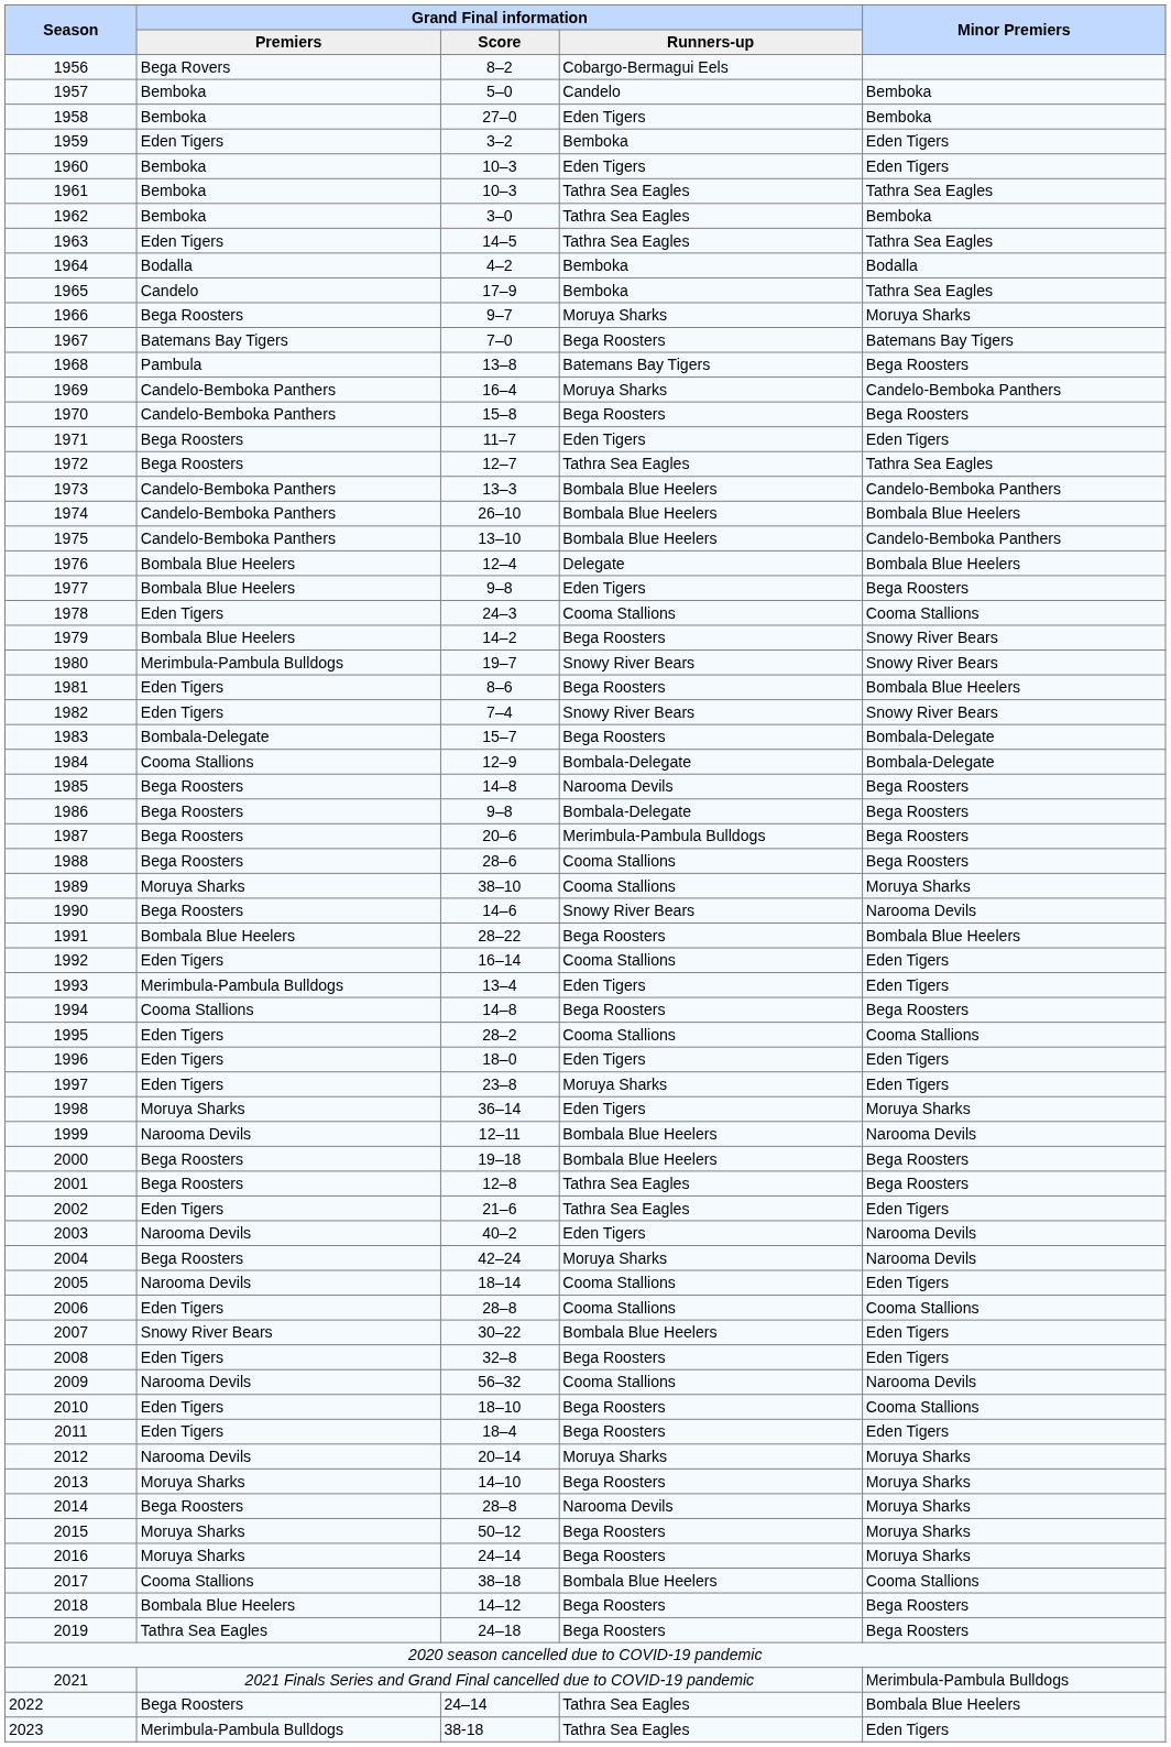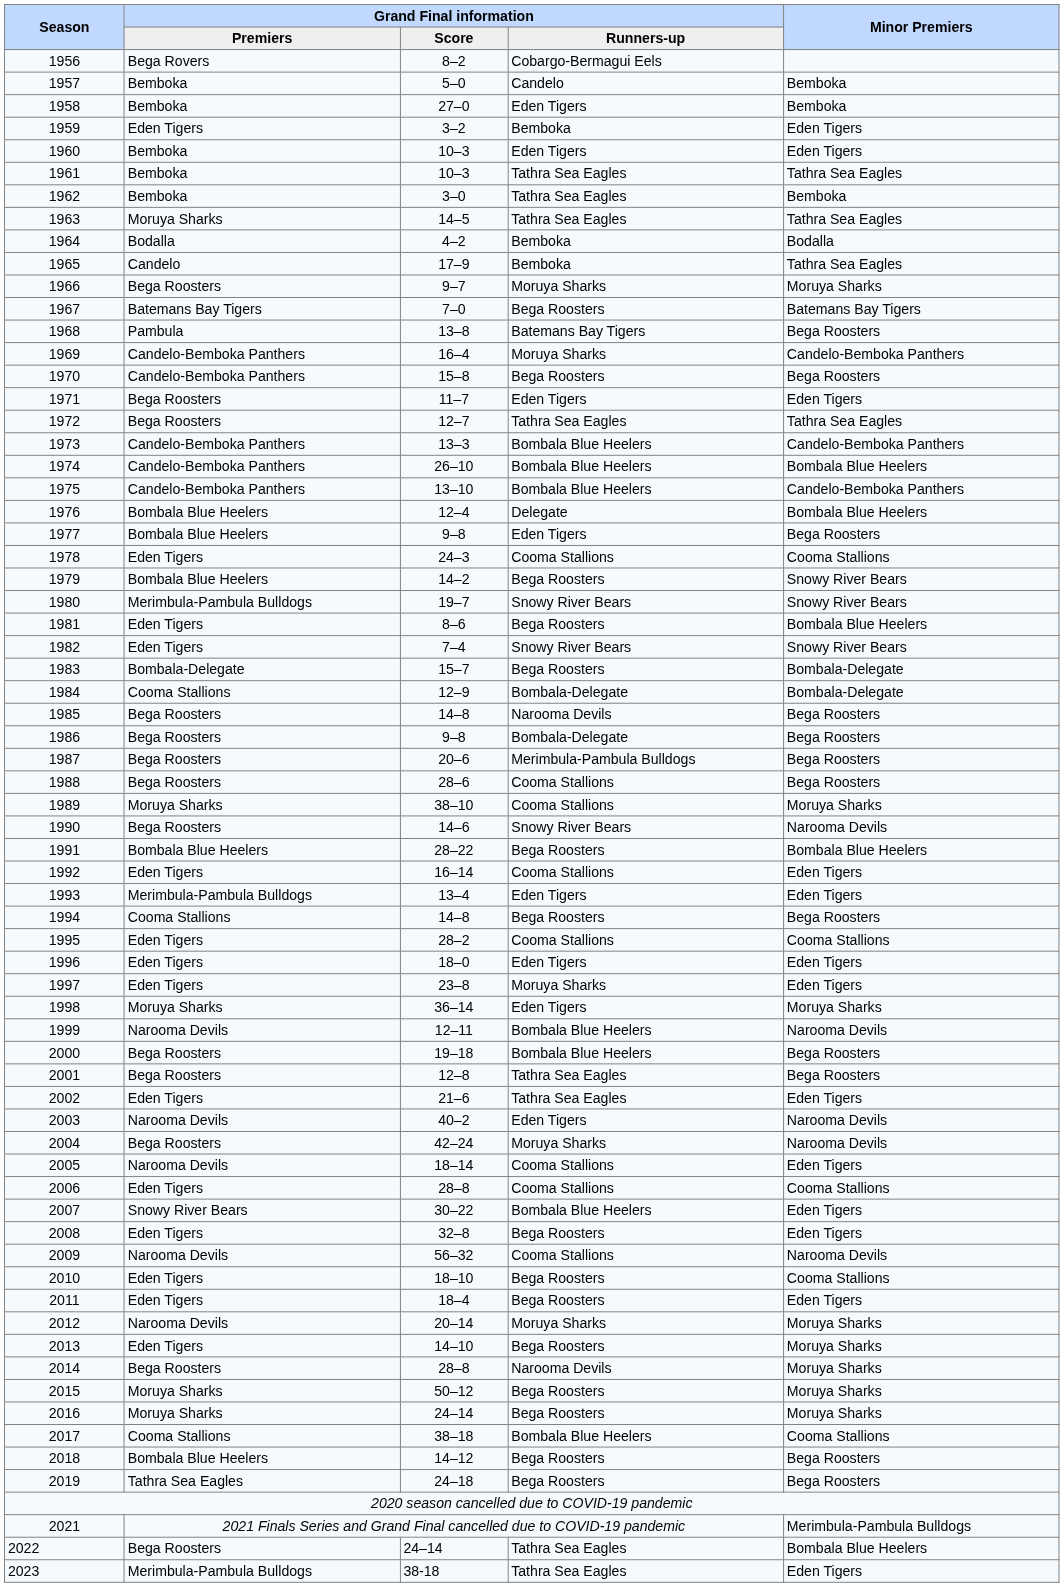 <table border=1 style="border-collapse:collapse; font-size:90%;" cellpadding=3 cellspacing=0 width=68%>
 <tr bgcolor=#C1D8FF>
 <th rowspan=2 width=10%>Season</th>
 <th colspan="3" rowspan="1">Grand Final information</th>
 <th rowspan=2 width=23%>Minor Premiers</th>
 </tr>
 <tr bgcolor=#EFEFEF>
 <th rowspan=1 width=23%>Premiers</th>
 <th rowspan=1 width=9%>Score</th>
 <th rowspan=1 width=23%>Runners-up</th>
 </tr>
 <tr align=centre bgcolor=#F5FAFF>
 <td style="text-align:center;">1956</td>
 <td style="text-align:left;"> Bega Rovers</td>
 <td style="text-align:center;">8–2</td>
 <td style="text-align:left;"> Cobargo-Bermagui Eels</td>
 <td style="text-align:left;"></td>
 </tr>
 <tr align=centre bgcolor=#F5FAFF>
 <td style="text-align:center;">1957</td>
 <td style="text-align:left;"> Bemboka</td>
 <td style="text-align:center;">5–0</td>
 <td style="text-align:left;"> Candelo</td>
 <td style="text-align:left;"> Bemboka</td>
 </tr>
 <tr align=centre bgcolor=#F5FAFF>
 <td style="text-align:center;">1958</td>
 <td style="text-align:left;"> Bemboka</td>
 <td style="text-align:center;">27–0</td>
 <td style="text-align:left;"> Eden Tigers</td>
 <td style="text-align:left;"> Bemboka</td>
 </tr>
 <tr align=centre bgcolor=#F5FAFF>
 <td style="text-align:center;">1959</td>
 <td style="text-align:left;"> Eden Tigers</td>
 <td style="text-align:center;">3–2</td>
 <td style="text-align:left;"> Bemboka</td>
 <td style="text-align:left;"> Eden Tigers</td>
 </tr>
 <tr align=centre bgcolor=#F5FAFF>
 <td style="text-align:center;">1960</td>
 <td style="text-align:left;"> Bemboka</td>
 <td style="text-align:center;">10–3</td>
 <td style="text-align:left;"> Eden Tigers</td>
 <td style="text-align:left;"> Eden Tigers</td>
 </tr>
 <tr align=centre bgcolor=#F5FAFF>
 <td style="text-align:center;">1961</td>
 <td style="text-align:left;"> Bemboka</td>
 <td style="text-align:center;">10–3</td>
 <td style="text-align:left;"> Tathra Sea Eagles</td>
 <td style="text-align:left;"> Tathra Sea Eagles</td>
 </tr>
 <tr align=centre bgcolor=#F5FAFF>
 <td style="text-align:center;">1962</td>
 <td style="text-align:left;"> Bemboka</td>
 <td style="text-align:center;">3–0</td>
 <td style="text-align:left;"> Tathra Sea Eagles</td>
 <td style="text-align:left;"> Bemboka</td>
 </tr>
 <tr align=centre bgcolor=#F5FAFF>
 <td style="text-align:center;">1963</td>
-<td style="text-align:left;"> Eden Tigers</td>
+<td style="text-align:left;"> Moruya Sharks</td>
 <td style="text-align:center;">14–5</td>
 <td style="text-align:left;"> Tathra Sea Eagles</td>
 <td style="text-align:left;"> Tathra Sea Eagles</td>
 </tr>
 <tr align=centre bgcolor=#F5FAFF>
 <td style="text-align:center;">1964</td>
 <td style="text-align:left;"> Bodalla</td>
 <td style="text-align:center;">4–2</td>
 <td style="text-align:left;"> Bemboka</td>
 <td style="text-align:left;"> Bodalla</td>
 </tr>
 <tr align=centre bgcolor=#F5FAFF>
 <td style="text-align:center;">1965</td>
 <td style="text-align:left;"> Candelo</td>
 <td style="text-align:center;">17–9</td>
 <td style="text-align:left;"> Bemboka</td>
 <td style="text-align:left;"> Tathra Sea Eagles</td>
 </tr>
 <tr align=centre bgcolor=#F5FAFF>
 <td style="text-align:center;">1966</td>
 <td style="text-align:left;"> Bega Roosters</td>
 <td style="text-align:center;">9–7</td>
 <td style="text-align:left;"> Moruya Sharks</td>
 <td style="text-align:left;"> Moruya Sharks</td>
 </tr>
 <tr align=centre bgcolor=#F5FAFF>
 <td style="text-align:center;">1967</td>
 <td style="text-align:left;"> Batemans Bay Tigers</td>
 <td style="text-align:center;">7–0</td>
 <td style="text-align:left;"> Bega Roosters</td>
 <td style="text-align:left;"> Batemans Bay Tigers</td>
 </tr>
 <tr align=centre bgcolor=#F5FAFF>
 <td style="text-align:center;">1968</td>
 <td style="text-align:left;"> Pambula</td>
 <td style="text-align:center;">13–8</td>
 <td style="text-align:left;"> Batemans Bay Tigers</td>
 <td style="text-align:left;"> Bega Roosters</td>
 </tr>
 <tr align=centre bgcolor=#F5FAFF>
 <td style="text-align:center;">1969</td>
 <td style="text-align:left;"> Candelo-Bemboka Panthers</td>
 <td style="text-align:center;">16–4</td>
 <td style="text-align:left;"> Moruya Sharks</td>
 <td style="text-align:left;"> Candelo-Bemboka Panthers</td>
 </tr>
 <tr align=centre bgcolor=#F5FAFF>
 <td style="text-align:center;">1970</td>
 <td style="text-align:left;"> Candelo-Bemboka Panthers</td>
 <td style="text-align:center;">15–8</td>
 <td style="text-align:left;"> Bega Roosters</td>
 <td style="text-align:left;"> Bega Roosters</td>
 </tr>
 <tr align=centre bgcolor=#F5FAFF>
 <td style="text-align:center;">1971</td>
 <td style="text-align:left;"> Bega Roosters</td>
 <td style="text-align:center;">11–7</td>
 <td style="text-align:left;"> Eden Tigers</td>
 <td style="text-align:left;"> Eden Tigers</td>
 </tr>
 <tr align=centre bgcolor=#F5FAFF>
 <td style="text-align:center;">1972</td>
 <td style="text-align:left;"> Bega Roosters</td>
 <td style="text-align:center;">12–7</td>
 <td style="text-align:left;"> Tathra Sea Eagles</td>
 <td style="text-align:left;"> Tathra Sea Eagles</td>
 </tr>
 <tr align=centre bgcolor=#F5FAFF>
 <td style="text-align:center;">1973</td>
 <td style="text-align:left;"> Candelo-Bemboka Panthers</td>
 <td style="text-align:center;">13–3</td>
 <td style="text-align:left;"> Bombala Blue Heelers</td>
 <td style="text-align:left;"> Candelo-Bemboka Panthers</td>
 </tr>
 <tr align=centre bgcolor=#F5FAFF>
 <td style="text-align:center;">1974</td>
 <td style="text-align:left;"> Candelo-Bemboka Panthers</td>
 <td style="text-align:center;">26–10</td>
 <td style="text-align:left;"> Bombala Blue Heelers</td>
 <td style="text-align:left;"> Bombala Blue Heelers</td>
 </tr>
 <tr align=centre bgcolor=#F5FAFF>
 <td style="text-align:center;">1975</td>
 <td style="text-align:left;"> Candelo-Bemboka Panthers</td>
 <td style="text-align:center;">13–10</td>
 <td style="text-align:left;"> Bombala Blue Heelers</td>
 <td style="text-align:left;"> Candelo-Bemboka Panthers</td>
 </tr>
 <tr align=centre bgcolor=#F5FAFF>
 <td style="text-align:center;">1976</td>
 <td style="text-align:left;"> Bombala Blue Heelers</td>
 <td style="text-align:center;">12–4</td>
 <td style="text-align:left;"> Delegate</td>
 <td style="text-align:left;"> Bombala Blue Heelers</td>
 </tr>
 <tr align=centre bgcolor=#F5FAFF>
 <td style="text-align:center;">1977</td>
 <td style="text-align:left;"> Bombala Blue Heelers</td>
 <td style="text-align:center;">9–8</td>
 <td style="text-align:left;"> Eden Tigers</td>
 <td style="text-align:left;"> Bega Roosters</td>
 </tr>
 <tr align=centre bgcolor=#F5FAFF>
 <td style="text-align:center;">1978</td>
 <td style="text-align:left;"> Eden Tigers</td>
 <td style="text-align:center;">24–3</td>
 <td style="text-align:left;"> Cooma Stallions</td>
 <td style="text-align:left;"> Cooma Stallions</td>
 </tr>
 <tr align=centre bgcolor=#F5FAFF>
 <td style="text-align:center;">1979</td>
 <td style="text-align:left;"> Bombala Blue Heelers</td>
 <td style="text-align:center;">14–2</td>
 <td style="text-align:left;"> Bega Roosters</td>
 <td style="text-align:left;"> Snowy River Bears</td>
 </tr>
 <tr align=centre bgcolor=#F5FAFF>
 <td style="text-align:center;">1980</td>
 <td style="text-align:left;"> Merimbula-Pambula Bulldogs</td>
 <td style="text-align:center;">19–7</td>
 <td style="text-align:left;"> Snowy River Bears</td>
 <td style="text-align:left;"> Snowy River Bears</td>
 </tr>
 <tr align=centre bgcolor=#F5FAFF>
 <td style="text-align:center;">1981</td>
 <td style="text-align:left;"> Eden Tigers</td>
 <td style="text-align:center;">8–6</td>
 <td style="text-align:left;"> Bega Roosters</td>
 <td style="text-align:left;"> Bombala Blue Heelers</td>
 </tr>
 <tr align=centre bgcolor=#F5FAFF>
 <td style="text-align:center;">1982</td>
 <td style="text-align:left;"> Eden Tigers</td>
 <td style="text-align:center;">7–4</td>
 <td style="text-align:left;"> Snowy River Bears</td>
 <td style="text-align:left;"> Snowy River Bears</td>
 </tr>
 <tr align=centre bgcolor=#F5FAFF>
 <td style="text-align:center;">1983</td>
 <td style="text-align:left;"> Bombala-Delegate</td>
 <td style="text-align:center;">15–7</td>
 <td style="text-align:left;"> Bega Roosters</td>
 <td style="text-align:left;"> Bombala-Delegate</td>
 </tr>
 <tr align=centre bgcolor=#F5FAFF>
 <td style="text-align:center;">1984</td>
 <td style="text-align:left;"> Cooma Stallions</td>
 <td style="text-align:center;">12–9</td>
 <td style="text-align:left;"> Bombala-Delegate</td>
 <td style="text-align:left;"> Bombala-Delegate</td>
 </tr>
 <tr align=centre bgcolor=#F5FAFF>
 <td style="text-align:center;">1985</td>
 <td style="text-align:left;"> Bega Roosters</td>
 <td style="text-align:center;">14–8</td>
 <td style="text-align:left;"> Narooma Devils</td>
 <td style="text-align:left;"> Bega Roosters</td>
 </tr>
 <tr align=centre bgcolor=#F5FAFF>
 <td style="text-align:center;">1986</td>
 <td style="text-align:left;"> Bega Roosters</td>
 <td style="text-align:center;">9–8</td>
 <td style="text-align:left;"> Bombala-Delegate</td>
 <td style="text-align:left;"> Bega Roosters</td>
 </tr>
 <tr align=centre bgcolor=#F5FAFF>
 <td style="text-align:center;">1987</td>
 <td style="text-align:left;"> Bega Roosters</td>
 <td style="text-align:center;">20–6</td>
 <td style="text-align:left;"> Merimbula-Pambula Bulldogs</td>
 <td style="text-align:left;"> Bega Roosters</td>
 </tr>
 <tr align=centre bgcolor=#F5FAFF>
 <td style="text-align:center;">1988</td>
 <td style="text-align:left;"> Bega Roosters</td>
 <td style="text-align:center;">28–6</td>
 <td style="text-align:left;"> Cooma Stallions</td>
 <td style="text-align:left;"> Bega Roosters</td>
 </tr>
 <tr align=centre bgcolor=#F5FAFF>
 <td style="text-align:center;">1989</td>
 <td style="text-align:left;"> Moruya Sharks</td>
 <td style="text-align:center;">38–10</td>
 <td style="text-align:left;"> Cooma Stallions</td>
 <td style="text-align:left;"> Moruya Sharks</td>
 </tr>
 <tr align=centre bgcolor=#F5FAFF>
 <td style="text-align:center;">1990</td>
 <td style="text-align:left;"> Bega Roosters</td>
 <td style="text-align:center;">14–6</td>
 <td style="text-align:left;"> Snowy River Bears</td>
 <td style="text-align:left;"> Narooma Devils</td>
 </tr>
 <tr align=centre bgcolor=#F5FAFF>
 <td style="text-align:center;">1991</td>
 <td style="text-align:left;"> Bombala Blue Heelers</td>
 <td style="text-align:center;">28–22</td>
 <td style="text-align:left;"> Bega Roosters</td>
 <td style="text-align:left;"> Bombala Blue Heelers</td>
 </tr>
 <tr align=centre bgcolor=#F5FAFF>
 <td style="text-align:center;">1992</td>
 <td style="text-align:left;"> Eden Tigers</td>
 <td style="text-align:center;">16–14</td>
 <td style="text-align:left;"> Cooma Stallions</td>
 <td style="text-align:left;"> Eden Tigers</td>
 </tr>
 <tr align=centre bgcolor=#F5FAFF>
 <td style="text-align:center;">1993</td>
 <td style="text-align:left;"> Merimbula-Pambula Bulldogs</td>
 <td style="text-align:center;">13–4</td>
 <td style="text-align:left;"> Eden Tigers</td>
 <td style="text-align:left;"> Eden Tigers</td>
 </tr>
 <tr align=centre bgcolor=#F5FAFF>
 <td style="text-align:center;">1994</td>
 <td style="text-align:left;"> Cooma Stallions</td>
 <td style="text-align:center;">14–8</td>
 <td style="text-align:left;"> Bega Roosters</td>
 <td style="text-align:left;"> Bega Roosters</td>
 </tr>
 <tr align=centre bgcolor=#F5FAFF>
 <td style="text-align:center;">1995</td>
 <td style="text-align:left;"> Eden Tigers</td>
 <td style="text-align:center;">28–2</td>
 <td style="text-align:left;"> Cooma Stallions</td>
 <td style="text-align:left;"> Cooma Stallions</td>
 </tr>
 <tr align=centre bgcolor=#F5FAFF>
 <td style="text-align:center;">1996</td>
 <td style="text-align:left;"> Eden Tigers</td>
 <td style="text-align:center;">18–0</td>
 <td style="text-align:left;"> Eden Tigers</td>
 <td style="text-align:left;"> Eden Tigers</td>
 </tr>
 <tr align=centre bgcolor=#F5FAFF>
 <td style="text-align:center;">1997</td>
 <td style="text-align:left;"> Eden Tigers</td>
 <td style="text-align:center;">23–8</td>
 <td style="text-align:left;"> Moruya Sharks</td>
 <td style="text-align:left;"> Eden Tigers</td>
 </tr>
 <tr align=centre bgcolor=#F5FAFF>
 <td style="text-align:center;">1998</td>
 <td style="text-align:left;"> Moruya Sharks</td>
 <td style="text-align:center;">36–14</td>
 <td style="text-align:left;"> Eden Tigers</td>
 <td style="text-align:left;"> Moruya Sharks</td>
 </tr>
 <tr align=centre bgcolor=#F5FAFF>
 <td style="text-align:center;">1999</td>
 <td style="text-align:left;"> Narooma Devils</td>
 <td style="text-align:center;">12–11</td>
 <td style="text-align:left;"> Bombala Blue Heelers</td>
 <td style="text-align:left;"> Narooma Devils</td>
 </tr>
 <tr align=centre bgcolor=#F5FAFF>
 <td style="text-align:center;">2000</td>
 <td style="text-align:left;"> Bega Roosters</td>
 <td style="text-align:center;">19–18</td>
 <td style="text-align:left;"> Bombala Blue Heelers</td>
 <td style="text-align:left;"> Bega Roosters</td>
 </tr>
 <tr align=centre bgcolor=#F5FAFF>
 <td style="text-align:center;">2001</td>
 <td style="text-align:left;"> Bega Roosters</td>
 <td style="text-align:center;">12–8</td>
 <td style="text-align:left;"> Tathra Sea Eagles</td>
 <td style="text-align:left;"> Bega Roosters</td>
 </tr>
 <tr align=centre bgcolor=#F5FAFF>
 <td style="text-align:center;">2002</td>
 <td style="text-align:left;"> Eden Tigers</td>
 <td style="text-align:center;">21–6</td>
 <td style="text-align:left;"> Tathra Sea Eagles</td>
 <td style="text-align:left;"> Eden Tigers</td>
 </tr>
 <tr align=centre bgcolor=#F5FAFF>
 <td style="text-align:center;">2003</td>
 <td style="text-align:left;"> Narooma Devils</td>
 <td style="text-align:center;">40–2</td>
 <td style="text-align:left;"> Eden Tigers</td>
 <td style="text-align:left;"> Narooma Devils</td>
 </tr>
 <tr align=centre bgcolor=#F5FAFF>
 <td style="text-align:center;">2004</td>
 <td style="text-align:left;"> Bega Roosters</td>
 <td style="text-align:center;">42–24</td>
 <td style="text-align:left;"> Moruya Sharks</td>
 <td style="text-align:left;"> Narooma Devils</td>
 </tr>
 <tr align=centre bgcolor=#F5FAFF>
 <td style="text-align:center;">2005</td>
 <td style="text-align:left;"> Narooma Devils</td>
 <td style="text-align:center;">18–14</td>
 <td style="text-align:left;"> Cooma Stallions</td>
 <td style="text-align:left;"> Eden Tigers</td>
 </tr>
 <tr align=centre bgcolor=#F5FAFF>
 <td style="text-align:center;">2006</td>
 <td style="text-align:left;"> Eden Tigers</td>
 <td style="text-align:center;">28–8</td>
 <td style="text-align:left;"> Cooma Stallions</td>
 <td style="text-align:left;"> Cooma Stallions</td>
 </tr>
 <tr align=centre bgcolor=#F5FAFF>
 <td style="text-align:center;">2007</td>
 <td style="text-align:left;"> Snowy River Bears</td>
 <td style="text-align:center;">30–22</td>
 <td style="text-align:left;"> Bombala Blue Heelers</td>
 <td style="text-align:left;"> Eden Tigers</td>
 </tr>
 <tr align=centre bgcolor=#F5FAFF>
 <td style="text-align:center;">2008</td>
 <td style="text-align:left;"> Eden Tigers</td>
 <td style="text-align:center;">32–8</td>
 <td style="text-align:left;"> Bega Roosters</td>
 <td style="text-align:left;"> Eden Tigers</td>
 </tr>
 <tr align=centre bgcolor=#F5FAFF>
 <td style="text-align:center;">2009</td>
 <td style="text-align:left;"> Narooma Devils</td>
 <td style="text-align:center;">56–32</td>
 <td style="text-align:left;"> Cooma Stallions</td>
 <td style="text-align:left;"> Narooma Devils</td>
 </tr>
 <tr align=centre bgcolor=#F5FAFF>
 <td style="text-align:center;">2010</td>
 <td style="text-align:left;"> Eden Tigers</td>
 <td style="text-align:center;">18–10</td>
 <td style="text-align:left;"> Bega Roosters</td>
 <td style="text-align:left;"> Cooma Stallions</td>
 </tr>
 <tr align=centre bgcolor=#F5FAFF>
 <td style="text-align:center;">2011</td>
 <td style="text-align:left;"> Eden Tigers</td>
 <td style="text-align:center;">18–4</td>
 <td style="text-align:left;"> Bega Roosters</td>
 <td style="text-align:left;"> Eden Tigers</td>
 </tr>
 <tr align=centre bgcolor=#F5FAFF>
 <td style="text-align:center;">2012</td>
 <td style="text-align:left;"> Narooma Devils</td>
 <td style="text-align:center;">20–14</td>
 <td style="text-align:left;"> Moruya Sharks</td>
 <td style="text-align:left;"> Moruya Sharks</td>
 </tr>
 <tr align=centre bgcolor=#F5FAFF>
 <td style="text-align:center;">2013</td>
-<td style="text-align:left;"> Moruya Sharks</td>
+<td style="text-align:left;"> Eden Tigers</td>
 <td style="text-align:center;">14–10</td>
 <td style="text-align:left;"> Bega Roosters</td>
 <td style="text-align:left;"> Moruya Sharks</td>
 </tr>
 <tr align=centre bgcolor=#F5FAFF>
 <td style="text-align:center;">2014</td>
 <td style="text-align:left;"> Bega Roosters</td>
 <td style="text-align:center;">28–8</td>
 <td style="text-align:left;"> Narooma Devils</td>
 <td style="text-align:left;"> Moruya Sharks</td>
 </tr>
 <tr align=centre bgcolor=#F5FAFF>
 <td style="text-align:center;">2015</td>
 <td style="text-align:left;"> Moruya Sharks</td>
 <td style="text-align:center;">50–12</td>
 <td style="text-align:left;"> Bega Roosters</td>
 <td style="text-align:left;"> Moruya Sharks</td>
 </tr>
 <tr align=centre bgcolor=#F5FAFF>
 <td style="text-align:center;">2016</td>
 <td style="text-align:left;"> Moruya Sharks</td>
 <td style="text-align:center;">24–14</td>
 <td style="text-align:left;"> Bega Roosters</td>
 <td style="text-align:left;"> Moruya Sharks</td>
 </tr>
 <tr align=centre bgcolor=#F5FAFF>
 <td style="text-align:center;">2017</td>
 <td style="text-align:left;"> Cooma Stallions</td>
 <td style="text-align:center;">38–18</td>
 <td style="text-align:left;"> Bombala Blue Heelers</td>
 <td style="text-align:left;"> Cooma Stallions</td>
 </tr>
 <tr align=centre bgcolor=#F5FAFF>
 <td style="text-align:center;">2018</td>
 <td style="text-align:left;"> Bombala Blue Heelers</td>
 <td style="text-align:center;">14–12</td>
 <td style="text-align:left;"> Bega Roosters</td>
 <td style="text-align:left;"> Bega Roosters</td>
 </tr>
 <tr align=centre bgcolor=#F5FAFF>
 <td style="text-align:center;">2019</td>
 <td style="text-align:left;"> Tathra Sea Eagles</td>
 <td style="text-align:center;">24–18</td>
 <td style="text-align:left;"> Bega Roosters</td>
 <td style="text-align:left;"> Bega Roosters</td>
 </tr>
 <tr bgcolor=#F5FAFF>
 <td align="center" colspan="5"><em>2020 season cancelled due to COVID-19 pandemic</em></td>
 </tr>
 <tr bgcolor=#F5FAFF>
 <td style="text-align:center;">2021</td>
 <td colspan="3" style="text-align:center;"><em>2021 Finals Series and Grand Final cancelled due to COVID-19 pandemic</em></td>
 <td> Merimbula-Pambula Bulldogs</td>
 </tr>
 <tr bgcolor=#F5FAFF>
 <td>2022</td>
 <td style="text-align:left;"> Bega Roosters</td>
 <td>24–14</td>
 <td style="text-align:left;"> Tathra Sea Eagles</td>
 <td style="text-align:left;"> Bombala Blue Heelers</td>
 </tr>
 <tr bgcolor=#F5FAFF>
 <td>2023</td>
 <td style="text-align:left;"> Merimbula-Pambula Bulldogs</td>
 <td>38-18</td>
 <td style="text-align:left;"> Tathra Sea Eagles</td>
 <td style="text-align:left;"> Eden Tigers</td>
 </tr>
 </table>
